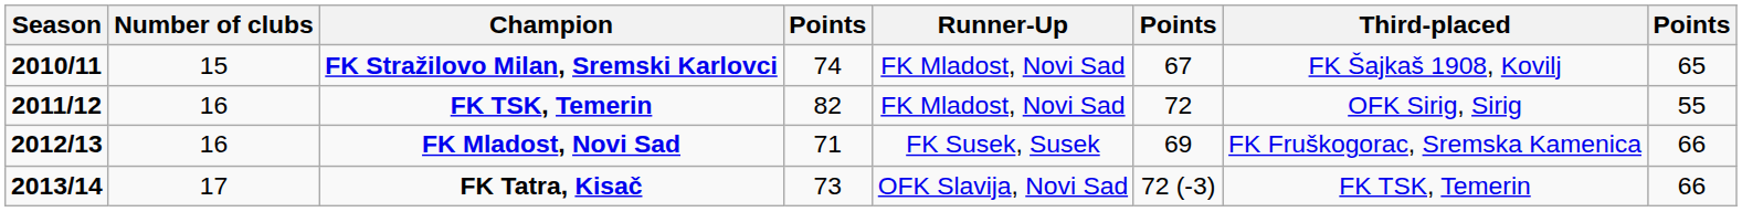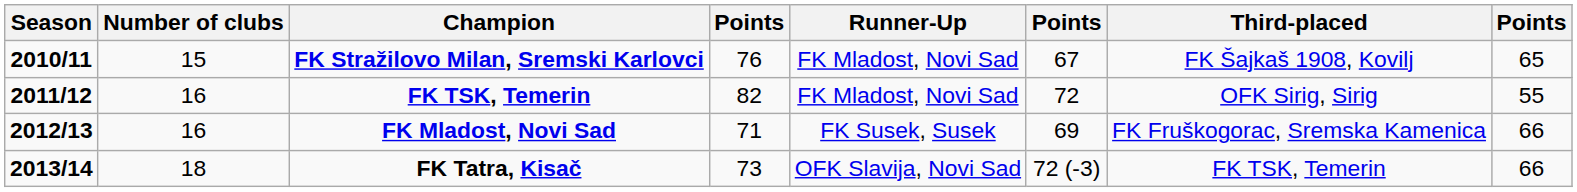 <table class="wikitable" style="text-align:center;">
 <tr>
 <th>Season</th>
 <th>Number of clubs</th>
 <th>Champion</th>
 <th>Points</th>
 <th>Runner-Up</th>
 <th>Points</th>
 <th>Third-placed</th>
 <th>Points</th>
 </tr>
 <tr>
 <td><strong>2010/11</strong></td>
 <td>15</td>
 <td><strong><a href='#'>FK Stražilovo Milan</a>, <a href='#'>Sremski Karlovci</a></strong></td>
-<td>74</td>
+<td>76</td>
 <td><a href='#'>FK Mladost</a>, <a href='#'>Novi Sad</a></td>
 <td>67</td>
 <td><a href='#'>FK Šajkaš 1908</a>, <a href='#'>Kovilj</a></td>
 <td>65</td>
 </tr>
 <tr>
 <td><strong>2011/12</strong></td>
 <td>16</td>
 <td><strong><a href='#'>FK TSK</a>, <a href='#'>Temerin</a></strong></td>
 <td>82</td>
 <td><a href='#'>FK Mladost</a>, <a href='#'>Novi Sad</a></td>
 <td>72</td>
 <td><a href='#'>OFK Sirig</a>, <a href='#'>Sirig</a></td>
 <td>55</td>
 </tr>
 <tr>
 <td><strong>2012/13</strong></td>
 <td>16</td>
 <td><strong><a href='#'>FK Mladost</a>, <a href='#'>Novi Sad</a></strong></td>
 <td>71</td>
 <td><a href='#'>FK Susek</a>, <a href='#'>Susek</a></td>
 <td>69</td>
 <td><a href='#'>FK Fruškogorac</a>, <a href='#'>Sremska Kamenica</a></td>
 <td>66</td>
 </tr>
 <tr>
 <td><strong>2013/14</strong></td>
-<td>17</td>
+<td>18</td>
 <td><strong>FK Tatra, <a href='#'>Kisač</a></strong></td>
 <td>73</td>
 <td><a href='#'>OFK Slavija</a>, <a href='#'>Novi Sad</a></td>
 <td>72 (-3)</td>
 <td><a href='#'>FK TSK</a>, <a href='#'>Temerin</a></td>
 <td>66</td>
 </tr>
 </table>
